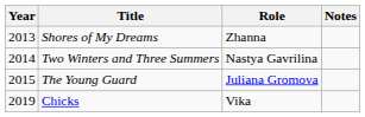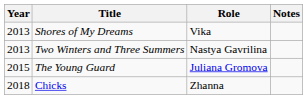 <table class="wikitable sortable">
 <tr>
 <th>Year</th>
 <th>Title</th>
 <th>Role</th>
 <th>Notes</th>
 </tr>
 <tr>
 <td>2013</td>
 <td><em>Shores of My Dreams</em></td>
-<td>Zhanna</td>
+<td>Vika</td>
 <td></td>
 </tr>
 <tr>
-<td>2014</td>
+<td>2013</td>
 <td><em>Two Winters and Three Summers</em></td>
 <td>Nastya Gavrilina</td>
 <td></td>
 </tr>
 <tr>
 <td>2015</td>
 <td><em>The Young Guard</em></td>
 <td><a href='#'>Juliana Gromova</a></td>
 <td></td>
 </tr>
 <tr>
-<td>2019</td>
+<td>2018</td>
 <td><a href='#'>Chicks</a></td>
-<td>Vika</td>
+<td>Zhanna</td>
 <td></td>
 </tr>
 </table>
